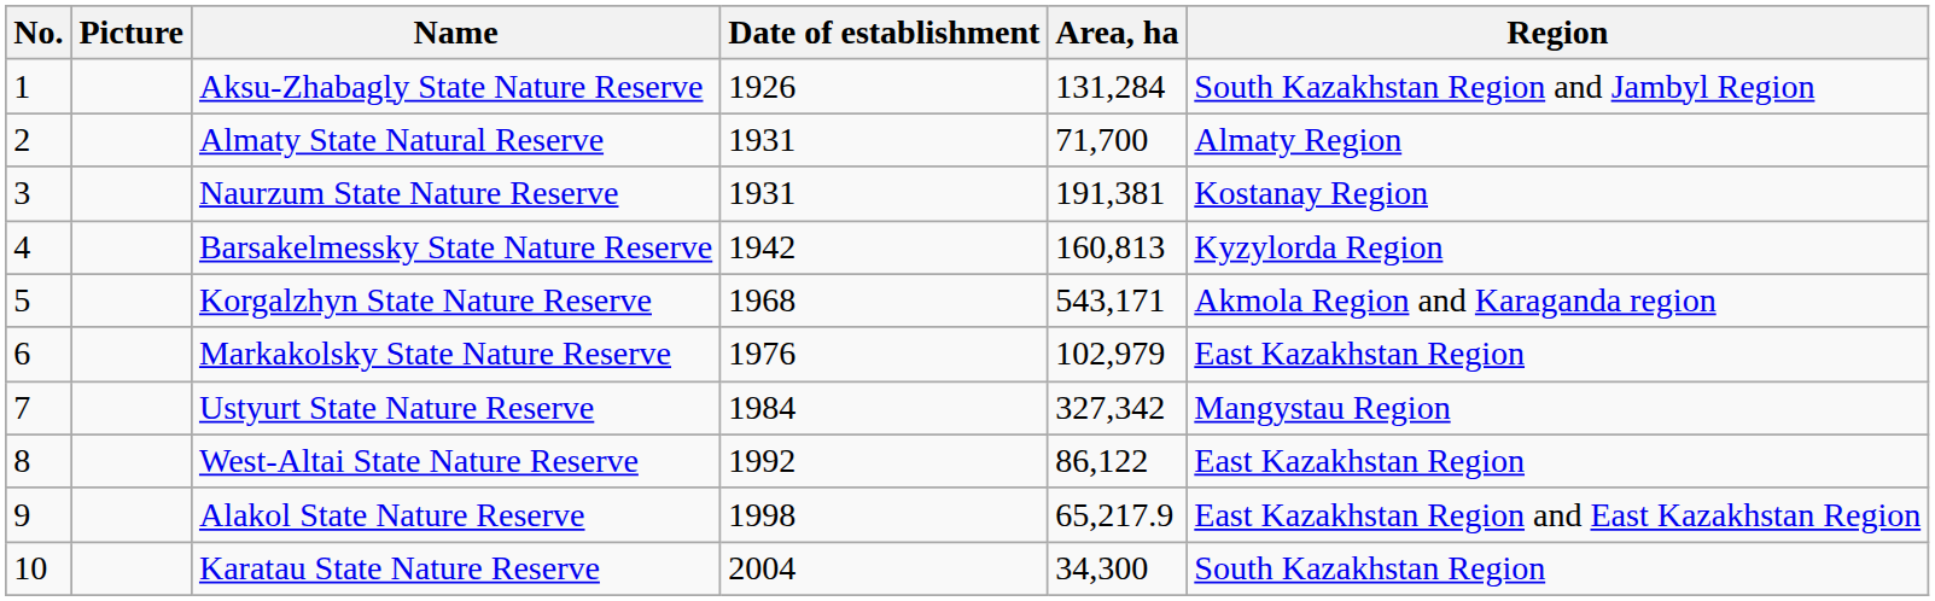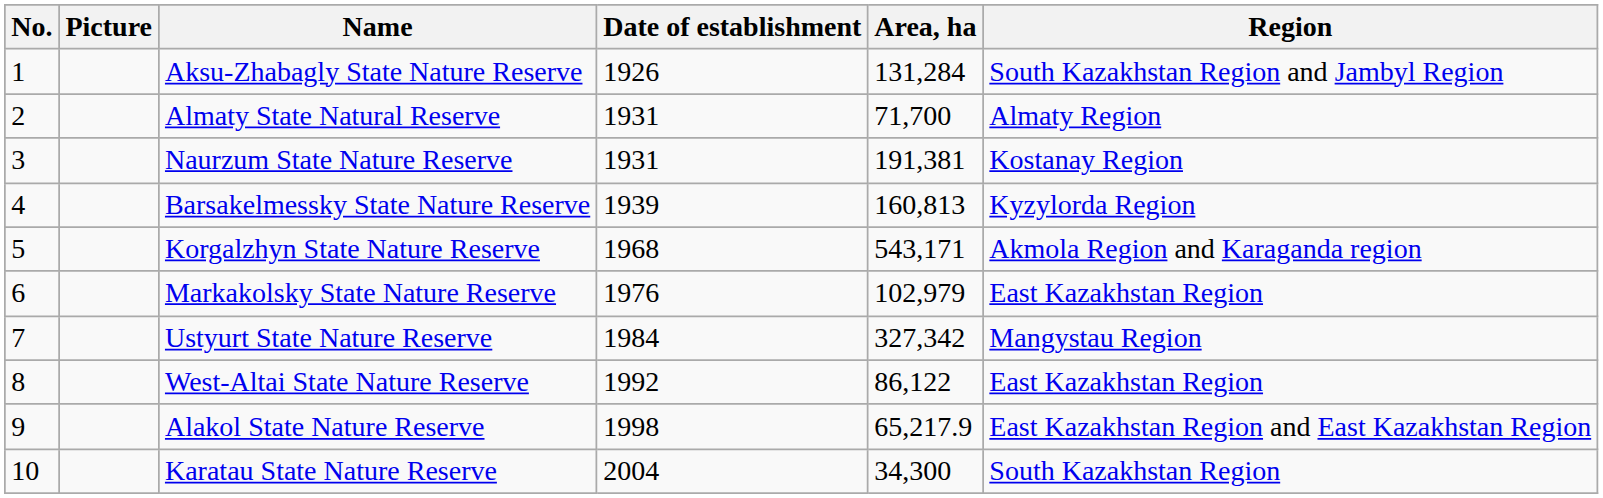 <table class="wikitable sortable">
 <tr>
 <th>No.</th>
 <th>Picture</th>
 <th>Name</th>
 <th>Date of establishment</th>
 <th>Area, ha</th>
 <th>Region</th>
 </tr>
 <tr>
 <td>1</td>
 <td><br></td>
 <td><a href='#'>Aksu-Zhabagly State Nature Reserve</a></td>
 <td>1926</td>
 <td>131,284</td>
 <td><a href='#'>South Kazakhstan Region</a> and <a href='#'>Jambyl Region</a></td>
 </tr>
 <tr>
 <td>2</td>
 <td><br></td>
 <td><a href='#'>Almaty State Natural Reserve</a></td>
 <td>1931</td>
 <td>71,700</td>
 <td><a href='#'>Almaty Region</a></td>
 </tr>
 <tr>
 <td>3</td>
 <td><br></td>
 <td><a href='#'>Naurzum State Nature Reserve</a></td>
 <td>1931</td>
 <td>191,381</td>
 <td><a href='#'>Kostanay Region</a></td>
 </tr>
 <tr>
 <td>4</td>
 <td></td>
 <td><a href='#'>Barsakelmessky State Nature Reserve</a></td>
-<td>1942</td>
+<td>1939</td>
 <td>160,813</td>
 <td><a href='#'>Kyzylorda Region</a></td>
 </tr>
 <tr>
 <td>5</td>
 <td><br></td>
 <td><a href='#'>Korgalzhyn State Nature Reserve</a></td>
 <td>1968</td>
 <td>543,171</td>
 <td><a href='#'>Akmola Region</a> and <a href='#'>Karaganda region</a></td>
 </tr>
 <tr>
 <td>6</td>
 <td><br></td>
 <td><a href='#'>Markakolsky State Nature Reserve</a></td>
 <td>1976</td>
 <td>102,979</td>
 <td><a href='#'>East Kazakhstan Region</a></td>
 </tr>
 <tr>
 <td>7</td>
 <td></td>
 <td><a href='#'>Ustyurt State Nature Reserve</a></td>
 <td>1984</td>
 <td>327,342</td>
 <td><a href='#'>Mangystau Region</a></td>
 </tr>
 <tr>
 <td>8</td>
 <td></td>
 <td><a href='#'>West-Altai State Nature Reserve</a></td>
 <td>1992</td>
 <td>86,122</td>
 <td><a href='#'>East Kazakhstan Region</a></td>
 </tr>
 <tr>
 <td>9</td>
 <td></td>
 <td><a href='#'>Alakol State Nature Reserve</a></td>
 <td>1998</td>
 <td>65,217.9</td>
 <td><a href='#'>East Kazakhstan Region</a> and <a href='#'>East Kazakhstan Region</a></td>
 </tr>
 <tr>
 <td>10</td>
 <td></td>
 <td><a href='#'>Karatau State Nature Reserve</a></td>
 <td>2004</td>
 <td>34,300</td>
 <td><a href='#'>South Kazakhstan Region</a></td>
 </tr>
 </table>
